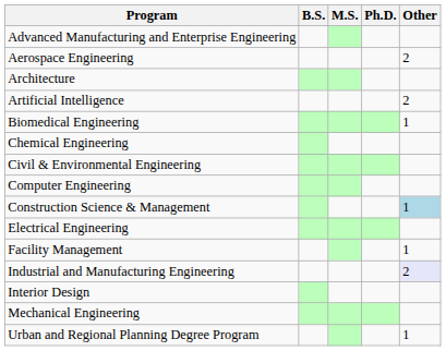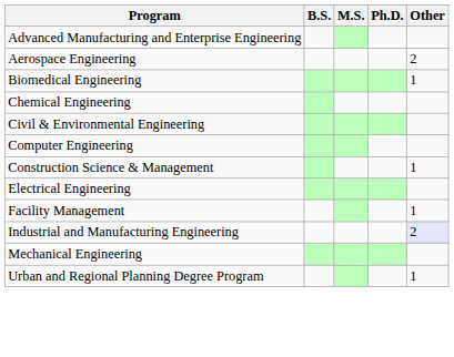 <table class="wikitable">
 <tr>
 <th>Program</th>
 <th>B.S.</th>
 <th>M.S.</th>
 <th>Ph.D.</th>
 <th>Other</th>
 </tr>
 <tr>
 <td>Advanced Manufacturing and Enterprise Engineering</td>
 <td></td>
 <td style="background: #bfb"></td>
 <td></td>
 <td></td>
 </tr>
 <tr>
 <td>Aerospace Engineering</td>
-<td></td>
-<td></td>
-<td></td>
-<td>2</td>
-</tr>
-<tr>
-<td>Architecture</td>
-<td style="background: #bfb"></td>
-<td style="background: #bfb"></td>
-<td></td>
-<td></td>
-</tr>
-<tr>
-<td>Artificial Intelligence</td>
 <td></td>
 <td></td>
 <td></td>
 <td>2</td>
 </tr>
 <tr>
 <td>Biomedical Engineering</td>
 <td style="background: #bfb"></td>
 <td style="background: #bfb"></td>
 <td style="background: #bfb"></td>
 <td>1</td>
 </tr>
 <tr>
 <td>Chemical Engineering</td>
 <td style="background: #bfb"></td>
 <td></td>
 <td></td>
 <td></td>
 </tr>
 <tr>
 <td>Civil & Environmental Engineering</td>
 <td style="background: #bfb"></td>
 <td style="background: #bfb"></td>
 <td style="background: #bfb"></td>
 <td></td>
 </tr>
 <tr>
 <td>Computer Engineering</td>
 <td style="background: #bfb"></td>
 <td style="background: #bfb"></td>
 <td></td>
 <td></td>
 </tr>
 <tr>
 <td>Construction Science & Management</td>
 <td style="background: #bfb"></td>
 <td></td>
 <td></td>
-<td style="background: lightblue;">1</td>
+<td>1</td>
 </tr>
 <tr>
 <td>Electrical Engineering</td>
 <td style="background: #bfb"></td>
 <td style="background: #bfb"></td>
 <td style="background: #bfb"></td>
 <td></td>
 </tr>
 <tr>
 <td>Facility Management</td>
 <td></td>
 <td style="background: #bfb"></td>
 <td></td>
 <td>1</td>
 </tr>
 <tr>
 <td>Industrial and Manufacturing Engineering</td>
 <td></td>
 <td></td>
 <td></td>
 <td style="background: lavender;">2</td>
 </tr>
 <tr>
-<td>Interior Design</td>
-<td style="background: #bfb"></td>
-<td></td>
-<td></td>
-<td></td>
-</tr>
-<tr>
 <td>Mechanical Engineering</td>
 <td style="background: #bfb"></td>
 <td style="background: #bfb"></td>
 <td style="background: #bfb"></td>
 <td></td>
 </tr>
 <tr>
 <td>Urban and Regional Planning Degree Program</td>
 <td></td>
 <td style="background: #bfb"></td>
 <td></td>
 <td>1</td>
 </tr>
 </table>
